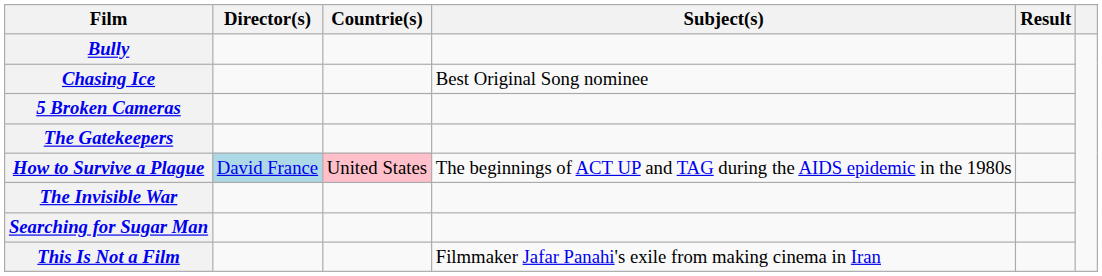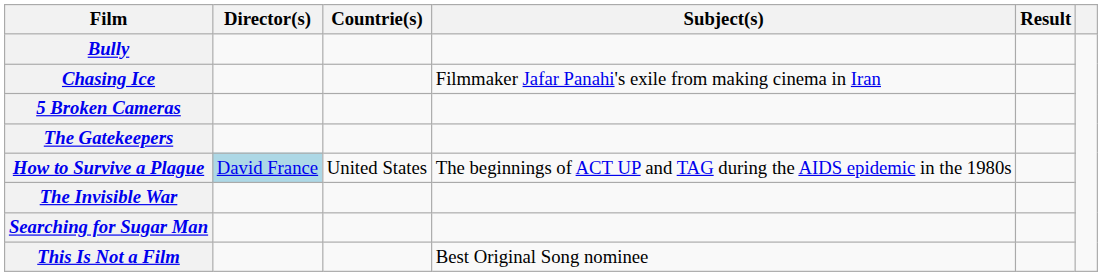 <table class="wikitable sortable plainrowheaders">
 <tr>
 <th scope="col">Film</th>
 <th scope="col">Director(s)</th>
 <th scope="col">Countrie(s)</th>
 <th scope="col">Subject(s)</th>
 <th scope="col">Result</th>
 <th scope="col" style="width:2%;"></th>
 </tr>
 <tr>
 <th scope="row"><em><a href='#'>Bully</a></em></th>
 <td></td>
 <td></td>
 <td></td>
 <td></td>
 <td align="center" rowspan="8"></td>
 </tr>
 <tr>
 <th scope="row"><em><a href='#'>Chasing Ice</a></em></th>
 <td></td>
 <td></td>
-<td>Best Original Song nominee</td>
+<td>Filmmaker <a href='#'>Jafar Panahi</a>'s exile from making cinema in <a href='#'>Iran</a></td>
 <td></td>
 </tr>
 <tr>
 <th scope="row"><em><a href='#'>5 Broken Cameras</a></em></th>
 <td></td>
 <td></td>
 <td></td>
 <td></td>
 </tr>
 <tr>
 <th scope="row"><em><a href='#'>The Gatekeepers</a></em></th>
 <td></td>
 <td></td>
 <td></td>
 <td></td>
 </tr>
 <tr>
 <th scope="row"><em><a href='#'>How to Survive a Plague</a></em></th>
 <td style="background: lightblue;"><a href='#'>David France</a></td>
-<td style="background: pink;">United States</td>
+<td>United States</td>
 <td>The beginnings of <a href='#'>ACT UP</a> and <a href='#'>TAG</a> during the <a href='#'>AIDS epidemic</a> in the 1980s</td>
 <td></td>
 </tr>
 <tr>
 <th scope="row"><em><a href='#'>The Invisible War</a></em></th>
 <td></td>
 <td></td>
 <td></td>
 <td></td>
 </tr>
 <tr>
 <th scope="row"><em><a href='#'><strong>Searching for Sugar Man</strong></a></em></th>
 <td></td>
 <td></td>
 <td></td>
 <td></td>
 </tr>
 <tr>
 <th scope="row"><em><a href='#'>This Is Not a Film</a></em></th>
 <td></td>
 <td></td>
-<td>Filmmaker <a href='#'>Jafar Panahi</a>'s exile from making cinema in <a href='#'>Iran</a></td>
+<td>Best Original Song nominee</td>
 <td></td>
 </tr>
 </table>
